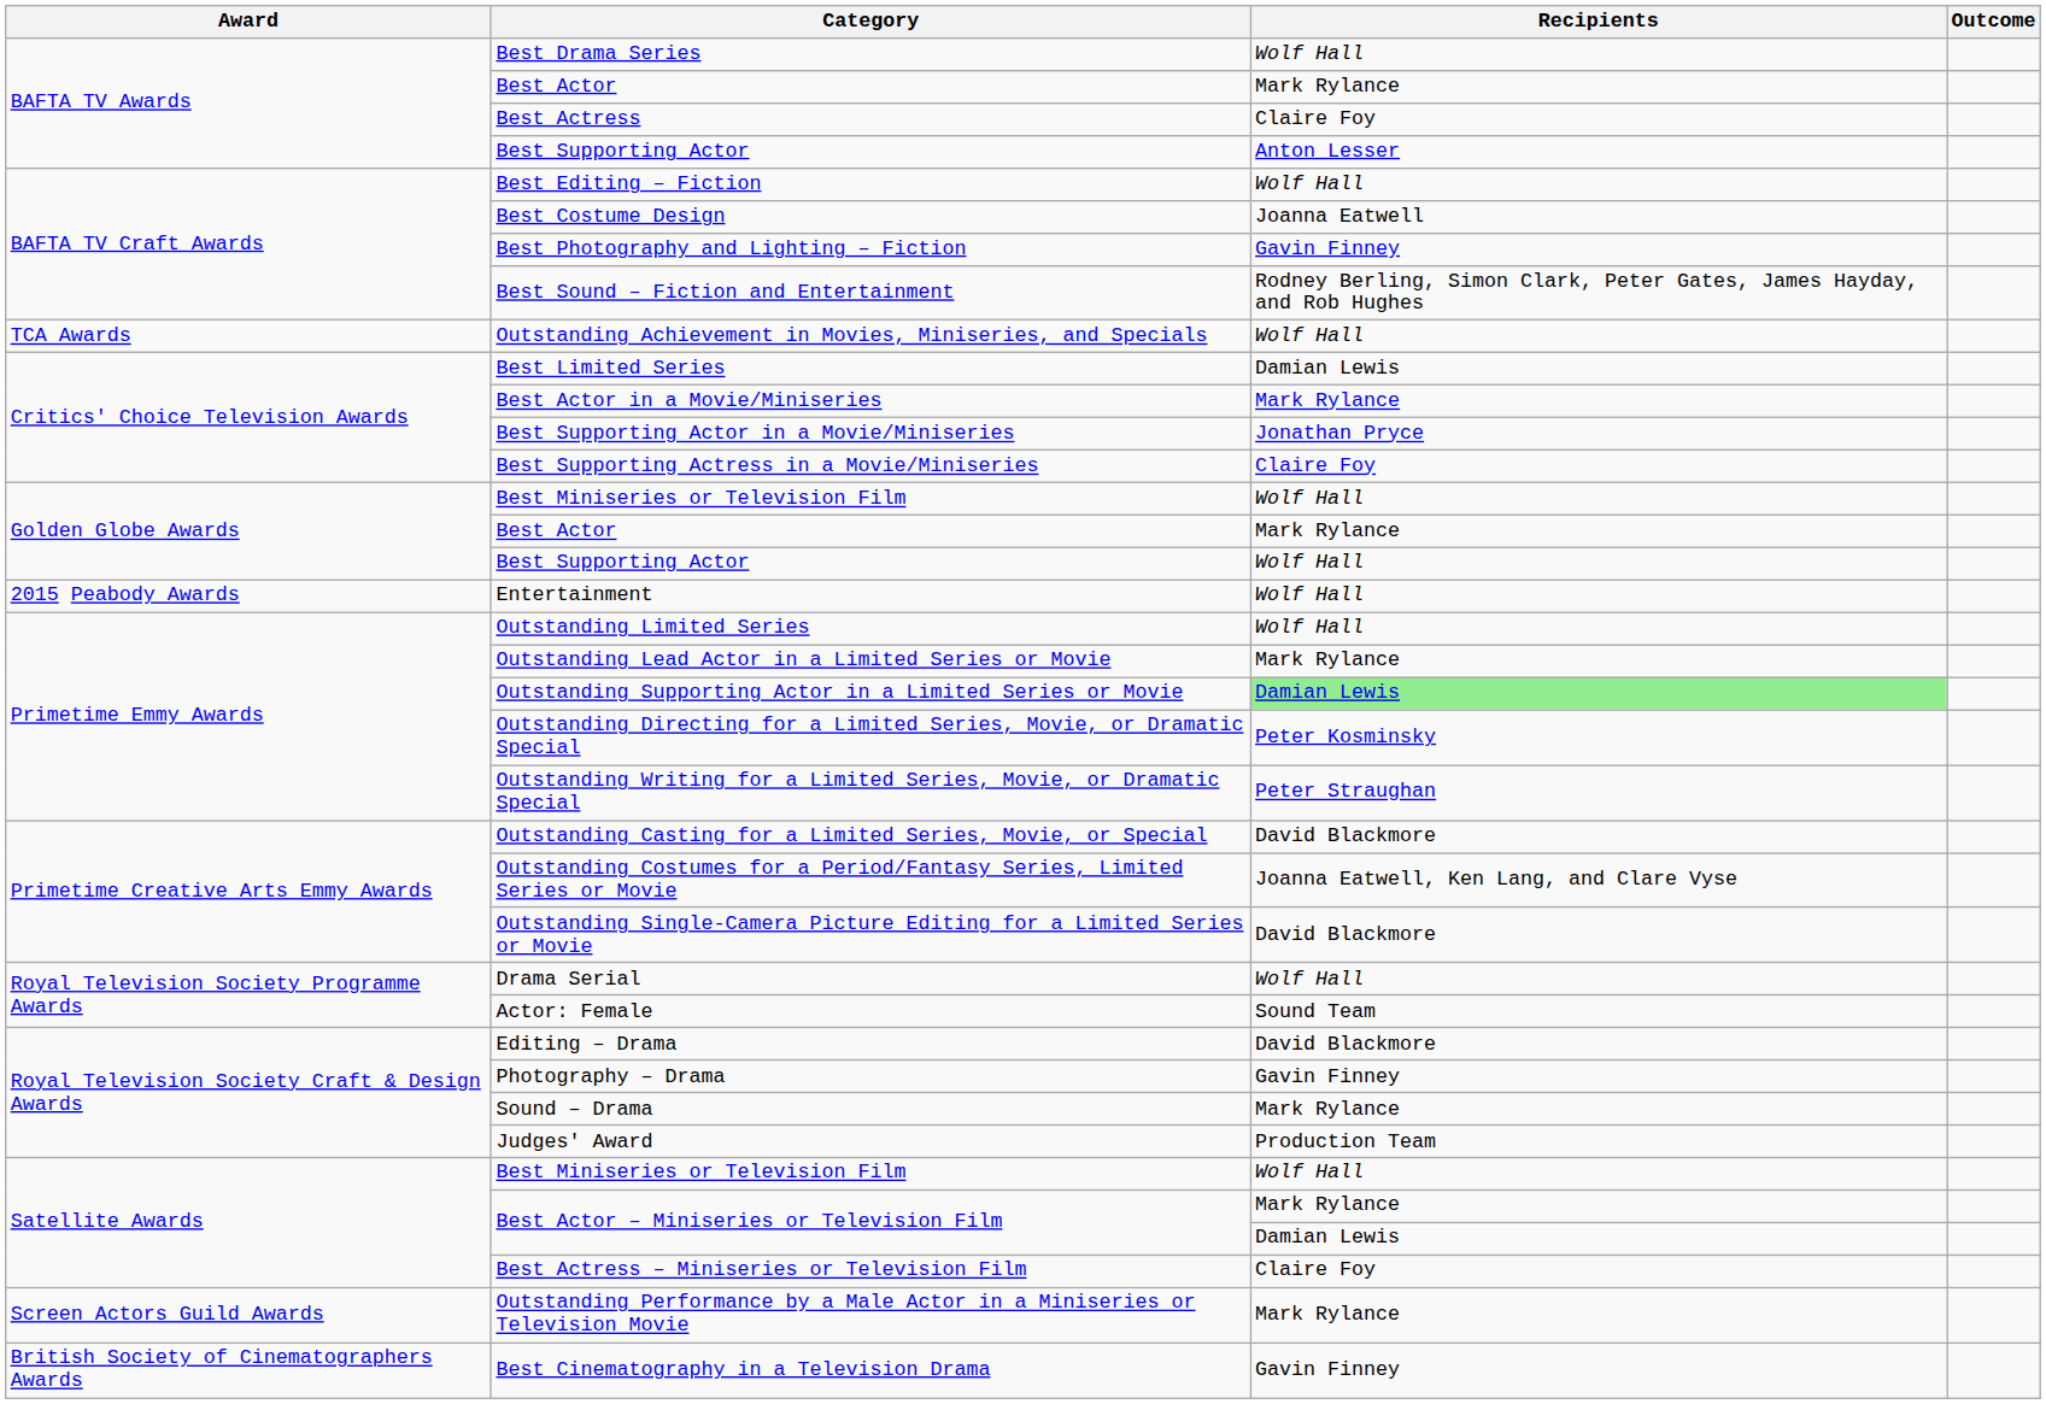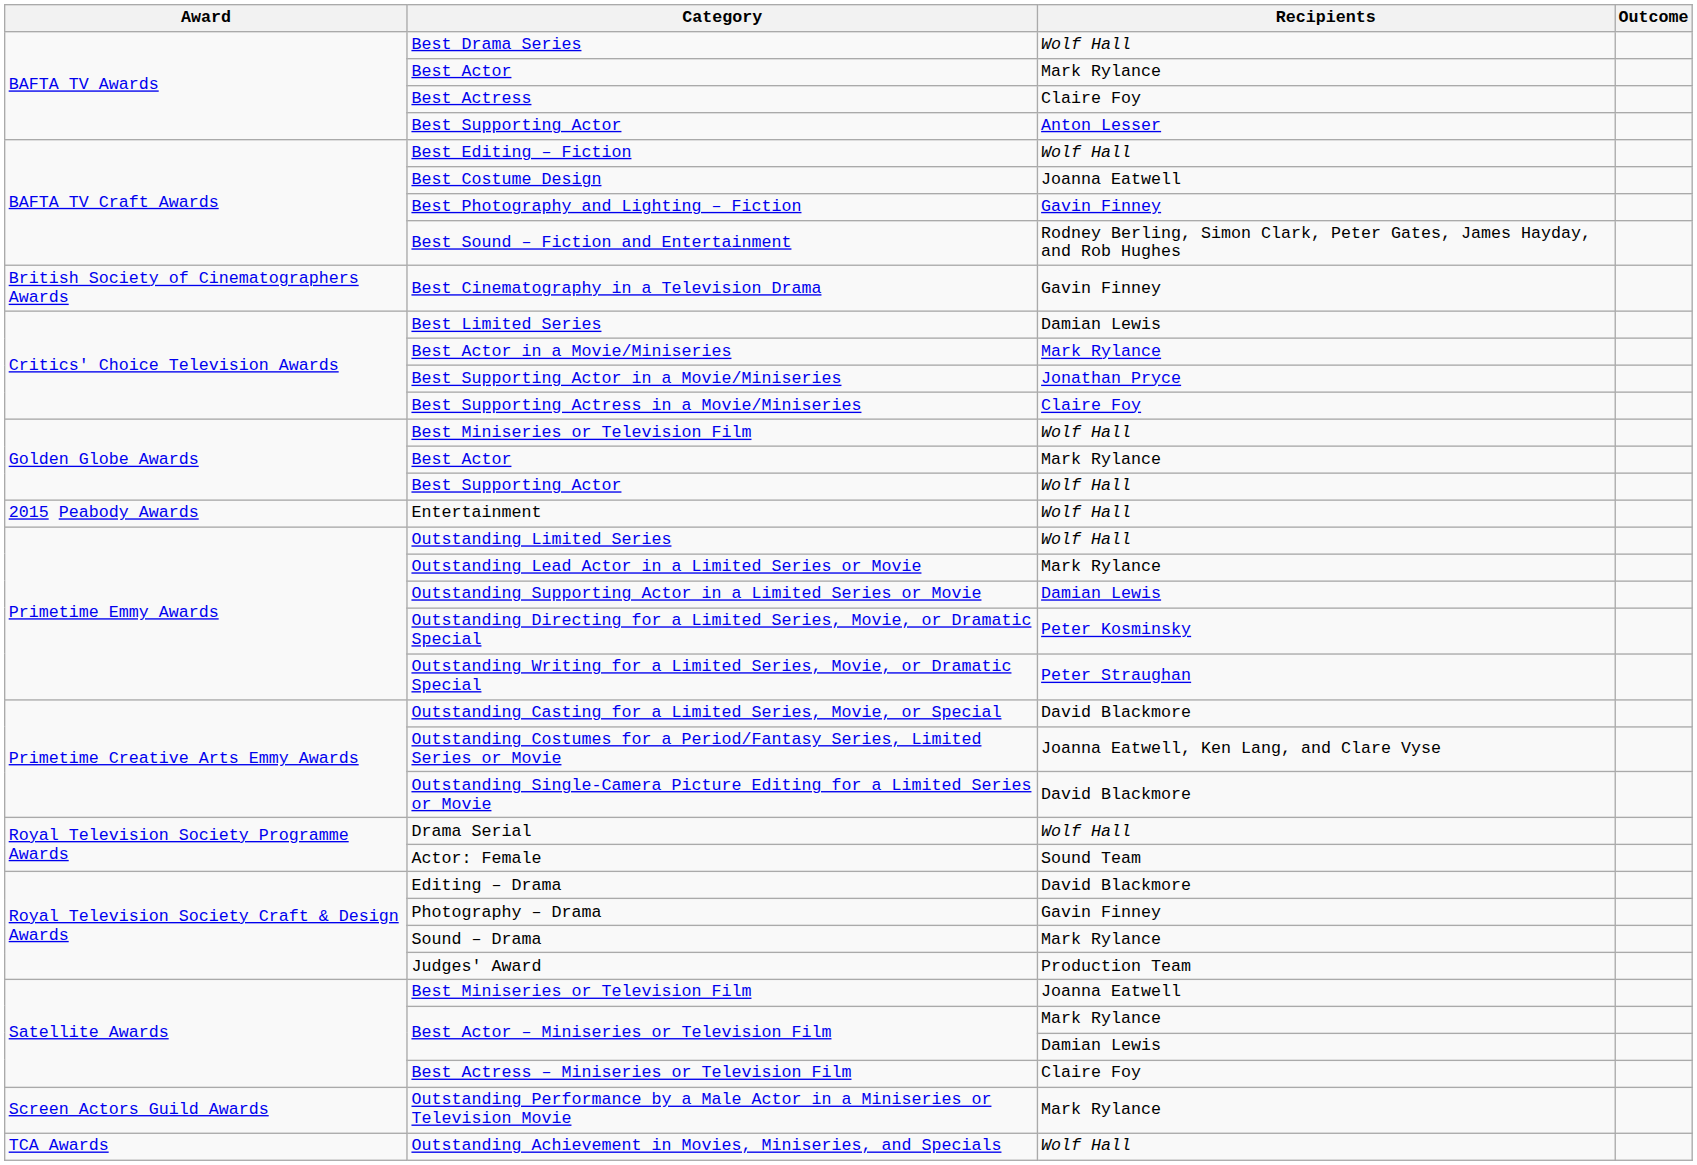 <table class="wikitable sortable" style="font-size:95%; width:99%;">
 <tr style="text-align:center;">
 <th>Award</th>
 <th>Category</th>
 <th>Recipients</th>
 <th>Outcome</th>
 </tr>
 <tr>
 <td rowspan="4"><a href='#'>BAFTA TV Awards</a></td>
 <td><a href='#'>Best Drama Series</a></td>
 <td><em>Wolf Hall</em></td>
 <td></td>
 </tr>
 <tr>
 <td><a href='#'>Best Actor</a></td>
 <td>Mark Rylance</td>
 <td></td>
 </tr>
 <tr>
 <td><a href='#'>Best Actress</a></td>
 <td>Claire Foy</td>
 <td></td>
 </tr>
 <tr>
 <td><a href='#'>Best Supporting Actor</a></td>
 <td><a href='#'>Anton Lesser</a></td>
 <td></td>
 </tr>
 <tr>
 <td rowspan="4"><a href='#'>BAFTA TV Craft Awards</a></td>
 <td><a href='#'>Best Editing – Fiction</a></td>
 <td><em>Wolf Hall</em></td>
 <td></td>
 </tr>
 <tr>
 <td><a href='#'>Best Costume Design</a></td>
 <td>Joanna Eatwell</td>
 <td></td>
 </tr>
 <tr>
 <td><a href='#'>Best Photography and Lighting – Fiction</a></td>
 <td><a href='#'>Gavin Finney</a></td>
 <td></td>
 </tr>
 <tr>
 <td><a href='#'>Best Sound – Fiction and Entertainment</a></td>
 <td>Rodney Berling, Simon Clark, Peter Gates, James Hayday, and Rob Hughes</td>
 <td></td>
 </tr>
 <tr>
-<td><a href='#'>TCA Awards</a></td>
-<td><a href='#'>Outstanding Achievement in Movies, Miniseries, and Specials</a></td>
-<td><em>Wolf Hall</em></td>
+<td><a href='#'>British Society of Cinematographers Awards</a></td>
+<td><a href='#'>Best Cinematography in a Television Drama</a></td>
+<td>Gavin Finney </td>
 <td></td>
 </tr>
 <tr>
 <td rowspan=4><a href='#'>Critics' Choice Television Awards</a></td>
 <td><a href='#'>Best Limited Series</a></td>
 <td>Damian Lewis</td>
 <td></td>
 </tr>
 <tr>
 <td><a href='#'>Best Actor in a Movie/Miniseries</a></td>
 <td><a href='#'>Mark Rylance</a></td>
 <td></td>
 </tr>
 <tr>
 <td><a href='#'>Best Supporting Actor in a Movie/Miniseries</a></td>
 <td><a href='#'>Jonathan Pryce</a></td>
 <td></td>
 </tr>
 <tr>
 <td><a href='#'>Best Supporting Actress in a Movie/Miniseries</a></td>
 <td><a href='#'>Claire Foy</a></td>
 <td></td>
 </tr>
 <tr>
 <td rowspan="3"><a href='#'>Golden Globe Awards</a></td>
 <td><a href='#'>Best Miniseries or Television Film</a></td>
 <td><em>Wolf Hall</em></td>
 <td></td>
 </tr>
 <tr>
 <td><a href='#'>Best Actor</a></td>
 <td>Mark Rylance</td>
 <td></td>
 </tr>
 <tr>
 <td><a href='#'>Best Supporting Actor</a></td>
 <td><em>Wolf Hall</em></td>
 <td></td>
 </tr>
 <tr>
 <td><a href='#'>2015</a> <a href='#'>Peabody Awards</a></td>
 <td>Entertainment</td>
 <td><em>Wolf Hall</em></td>
 <td></td>
 </tr>
 <tr>
 <td rowspan=5><a href='#'>Primetime Emmy Awards</a></td>
 <td><a href='#'>Outstanding Limited Series</a></td>
 <td><em>Wolf Hall</em></td>
 <td></td>
 </tr>
 <tr>
 <td><a href='#'>Outstanding Lead Actor in a Limited Series or Movie</a></td>
 <td>Mark Rylance</td>
 <td></td>
 </tr>
 <tr>
 <td><a href='#'>Outstanding Supporting Actor in a Limited Series or Movie</a></td>
-<td style="background: lightgreen;"><a href='#'>Damian Lewis</a></td>
+<td><a href='#'>Damian Lewis</a></td>
 <td></td>
 </tr>
 <tr>
 <td><a href='#'>Outstanding Directing for a Limited Series, Movie, or Dramatic Special</a></td>
 <td><a href='#'>Peter Kosminsky</a></td>
 <td></td>
 </tr>
 <tr>
 <td><a href='#'>Outstanding Writing for a Limited Series, Movie, or Dramatic Special</a></td>
 <td><a href='#'>Peter Straughan</a></td>
 <td></td>
 </tr>
 <tr>
 <td rowspan="3"><a href='#'>Primetime Creative Arts Emmy Awards</a></td>
 <td><a href='#'>Outstanding Casting for a Limited Series, Movie, or Special</a></td>
 <td>David Blackmore</td>
 <td></td>
 </tr>
 <tr>
 <td><a href='#'>Outstanding Costumes for a Period/Fantasy Series, Limited Series or Movie</a></td>
 <td>Joanna Eatwell, Ken Lang, and Clare Vyse</td>
 <td></td>
 </tr>
 <tr>
 <td><a href='#'>Outstanding Single-Camera Picture Editing for a Limited Series or Movie</a></td>
 <td>David Blackmore</td>
 <td></td>
 </tr>
 <tr>
 <td rowspan="2"><a href='#'>Royal Television Society Programme Awards</a></td>
 <td>Drama Serial</td>
 <td><em>Wolf Hall</em></td>
 <td></td>
 </tr>
 <tr>
 <td>Actor: Female</td>
 <td>Sound Team</td>
 <td></td>
 </tr>
 <tr>
 <td rowspan="4"><a href='#'>Royal Television Society Craft & Design Awards</a></td>
 <td>Editing – Drama</td>
 <td>David Blackmore</td>
 <td></td>
 </tr>
 <tr>
 <td>Photography – Drama</td>
 <td>Gavin Finney</td>
 <td></td>
 </tr>
 <tr>
 <td>Sound – Drama</td>
 <td>Mark Rylance</td>
 <td></td>
 </tr>
 <tr>
 <td>Judges' Award</td>
 <td>Production Team</td>
 <td></td>
 </tr>
 <tr>
 <td rowspan="4"><a href='#'>Satellite Awards</a></td>
 <td><a href='#'>Best Miniseries or Television Film</a></td>
-<td><em>Wolf Hall</em></td>
+<td>Joanna Eatwell</td>
 <td></td>
 </tr>
 <tr>
 <td rowspan="2"><a href='#'>Best Actor – Miniseries or Television Film</a></td>
 <td>Mark Rylance</td>
 <td></td>
 </tr>
 <tr>
 <td>Damian Lewis</td>
 <td></td>
 </tr>
 <tr>
 <td><a href='#'>Best Actress – Miniseries or Television Film</a></td>
 <td>Claire Foy</td>
 <td></td>
 </tr>
 <tr>
 <td><a href='#'>Screen Actors Guild Awards</a></td>
 <td><a href='#'>Outstanding Performance by a Male Actor in a Miniseries or Television Movie</a></td>
 <td>Mark Rylance</td>
 <td></td>
 </tr>
 <tr>
-<td><a href='#'>British Society of Cinematographers Awards</a></td>
-<td><a href='#'>Best Cinematography in a Television Drama</a></td>
-<td>Gavin Finney </td>
+<td><a href='#'>TCA Awards</a></td>
+<td><a href='#'>Outstanding Achievement in Movies, Miniseries, and Specials</a></td>
+<td><em>Wolf Hall</em></td>
 <td></td>
 </tr>
 </table>
